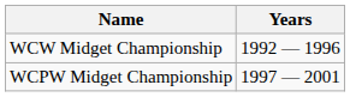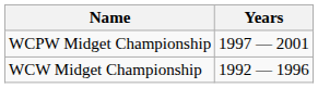 <table class="wikitable" border="1">
 <tr>
 <th>Name</th>
 <th>Years</th>
 </tr>
 <tr>
+<td>WCPW Midget Championship</td>
+<td>1997 — 2001</td>
+</tr>
+<tr>
 <td>WCW Midget Championship</td>
 <td>1992 — 1996</td>
 </tr>
-<tr>
-<td>WCPW Midget Championship</td>
-<td>1997 — 2001</td>
-</tr>
 </table>
